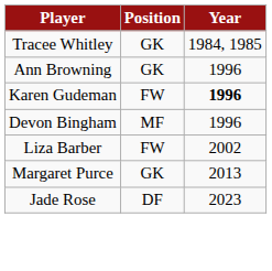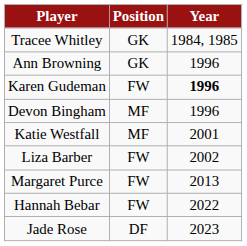 <table class="wikitable">
 <tr align="center">
 <th style="background:#991111; color:White;">Player</th>
 <th style="background:#991111; color:White;">Position</th>
 <th style="background:#991111; color:White;">Year</th>
 </tr>
 <tr style="text-align:center;">
 <td>Tracee Whitley</td>
 <td>GK</td>
 <td>1984, 1985</td>
 </tr>
 <tr style="text-align:center;">
 <td>Ann Browning</td>
 <td>GK</td>
 <td>1996</td>
 </tr>
 <tr style="text-align:center;">
 <td>Karen Gudeman</td>
 <td>FW</td>
 <td><strong>1996</strong></td>
 </tr>
 <tr style="text-align:center;">
 <td>Devon Bingham</td>
 <td>MF</td>
 <td>1996</td>
 </tr>
 <tr style="text-align:center;">
+<td>Katie Westfall</td>
+<td>MF</td>
+<td>2001</td>
+</tr>
+<tr style="text-align:center;">
 <td>Liza Barber</td>
 <td>FW</td>
 <td>2002</td>
 </tr>
 <tr style="text-align:center;">
 <td>Margaret Purce</td>
-<td>GK</td>
+<td>FW</td>
 <td>2013</td>
+</tr>
+<tr style="text-align:center;">
+<td>Hannah Bebar</td>
+<td>FW</td>
+<td>2022</td>
 </tr>
 <tr style="text-align:center;">
 <td>Jade Rose</td>
 <td>DF</td>
 <td>2023</td>
 </tr>
 </table>
